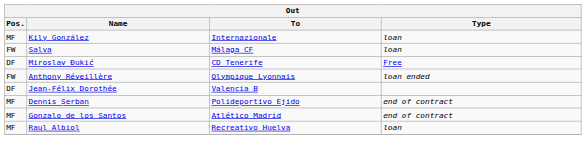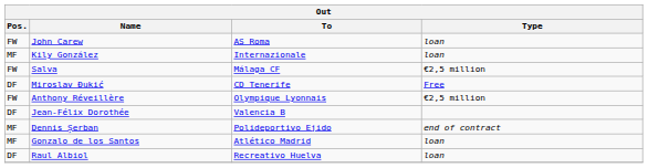 <table class="wikitable" style="font-size:90%;width:99%;">
 <tr>
 <th colspan="4">Out</th>
 </tr>
 <tr>
 <th width=3%>Pos.</th>
 <th width=32%>Name</th>
 <th width=30%>To</th>
 <th width=35%>Type</th>
 </tr>
 <tr>
+<td>FW</td>
+<td><a href='#'>John Carew</a></td>
+<td><a href='#'>AS Roma</a></td>
+<td><em>loan</em></td>
+</tr>
+<tr>
 <td>MF</td>
 <td><a href='#'>Kily González</a></td>
 <td><a href='#'>Internazionale</a></td>
 <td><em>loan</em></td>
 </tr>
 <tr>
 <td>FW</td>
 <td><a href='#'>Salva</a></td>
 <td><a href='#'>Málaga CF</a></td>
-<td><em>loan</em></td>
+<td>€2,5 million</td>
 </tr>
 <tr>
 <td>DF</td>
 <td><a href='#'>Miroslav Đukić</a></td>
 <td><a href='#'>CD Tenerife</a></td>
 <td><a href='#'>Free</a></td>
 </tr>
 <tr>
 <td>FW</td>
 <td><a href='#'>Anthony Réveillère</a></td>
 <td><a href='#'>Olympique Lyonnais</a></td>
-<td><em>loan ended</em></td>
+<td>€2,5 million</td>
 </tr>
 <tr>
 <td>DF</td>
 <td><a href='#'>Jean-Félix Dorothée</a></td>
 <td><a href='#'>Valencia B</a></td>
 <td></td>
 </tr>
 <tr>
 <td>MF</td>
 <td><a href='#'>Dennis Șerban</a></td>
 <td><a href='#'>Polideportivo Ejido</a></td>
 <td><em>end of contract</em></td>
 </tr>
 <tr>
 <td>MF</td>
 <td><a href='#'>Gonzalo de los Santos</a></td>
 <td><a href='#'>Atlético Madrid</a></td>
-<td><em>end of contract</em></td>
+<td><em>loan</em></td>
 </tr>
 <tr>
-<td>MF</td>
+<td>DF</td>
 <td><a href='#'>Raul Albiol</a></td>
 <td><a href='#'>Recreativo Huelva</a></td>
 <td><em>loan</em></td>
 </tr>
 <tr>
 </tr>
 </table>
